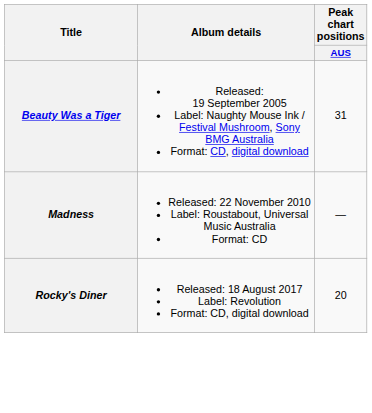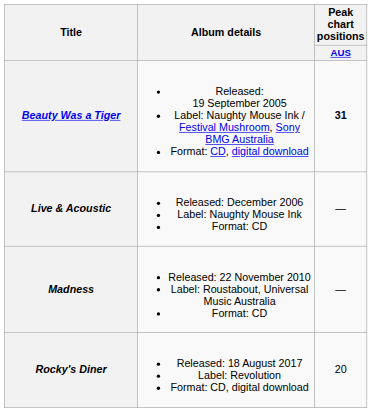 <table class="wikitable plainrowheaders" style="text-align:center;" border="1">
 <tr>
 <th scope="col" rowspan="2" style="width:12em;">Title</th>
 <th scope="col" rowspan="2" style="width:16em;">Album details</th>
 <th scope="col" colspan="1">Peak chart positions</th>
 </tr>
 <tr>
 <th scope="col" style="width:2.2em;font-size:90%;"><a href='#'>AUS</a><br></th>
 </tr>
 <tr>
 <th scope="row"><em><a href='#'>Beauty Was a Tiger</a></em></th>
 <td><br><ul><li>Released: 19 September 2005</li><li>Label: Naughty Mouse Ink / <a href='#'>Festival Mushroom</a>, <a href='#'>Sony BMG Australia</a></li><li>Format: <a href='#'>CD</a>, <a href='#'>digital download</a></li></ul></td>
-<td>31</td>
+<td><strong>31</strong></td>
+</tr>
+<tr>
+<th scope="row"><em>Live & Acoustic</em></th>
+<td><br><ul><li>Released: December 2006</li><li>Label: Naughty Mouse Ink</li><li>Format: CD</li></ul></td>
+<td>—</td>
 </tr>
 <tr>
 <th scope="row"><em>Madness</em></th>
 <td><br><ul><li>Released: 22 November 2010</li><li>Label: Roustabout, Universal Music Australia</li><li>Format: CD</li></ul></td>
 <td>—</td>
 </tr>
 <tr>
 <th scope="row"><em>Rocky's Diner</em></th>
 <td><br><ul><li>Released: 18 August 2017</li><li>Label: Revolution</li><li>Format: CD, digital download</li></ul></td>
 <td>20<br></td>
 </tr>
 </table>
